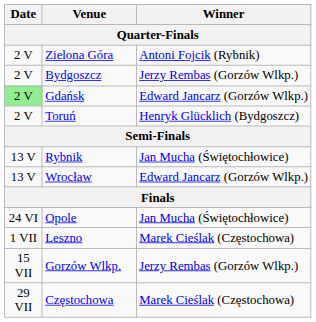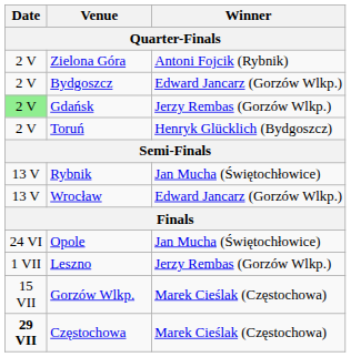 <table class=wikitable>
 <tr>
 <th width=40px>Date</th>
 <th width=110px>Venue</th>
 <th>Winner</th>
 </tr>
 <tr>
 <th colspan=3>Quarter-Finals</th>
 </tr>
 <tr>
 <td align=center>2 V</td>
 <td><a href='#'>Zielona Góra</a></td>
 <td><a href='#'>Antoni Fojcik</a> (Rybnik)</td>
 </tr>
 <tr>
 <td align=center>2 V</td>
 <td><a href='#'>Bydgoszcz</a></td>
-<td><a href='#'>Jerzy Rembas</a> (Gorzów Wlkp.)</td>
+<td><a href='#'>Edward Jancarz</a> (Gorzów Wlkp.)</td>
 </tr>
 <tr>
 <td align=center style="background: lightgreen;">2 V</td>
 <td><a href='#'>Gdańsk</a></td>
-<td><a href='#'>Edward Jancarz</a> (Gorzów Wlkp.)</td>
+<td><a href='#'>Jerzy Rembas</a> (Gorzów Wlkp.)</td>
 </tr>
 <tr>
 <td align=center>2 V</td>
 <td><a href='#'>Toruń</a></td>
 <td><a href='#'>Henryk Glücklich</a> (Bydgoszcz)</td>
 </tr>
 <tr>
 <th colspan=3>Semi-Finals</th>
 </tr>
 <tr>
 <td align=center>13 V</td>
 <td><a href='#'>Rybnik</a></td>
 <td><a href='#'>Jan Mucha</a> (Świętochłowice)</td>
 </tr>
 <tr>
 <td align=center>13 V</td>
 <td><a href='#'>Wrocław</a></td>
 <td><a href='#'>Edward Jancarz</a> (Gorzów Wlkp.)</td>
 </tr>
 <tr>
 <th colspan=3>Finals</th>
 </tr>
 <tr>
 <td align=center>24 VI</td>
 <td><a href='#'>Opole</a></td>
 <td><a href='#'>Jan Mucha</a> (Świętochłowice)</td>
 </tr>
 <tr>
 <td align=center>1 VII</td>
 <td><a href='#'>Leszno</a></td>
-<td><a href='#'>Marek Cieślak</a> (Częstochowa)</td>
+<td><a href='#'>Jerzy Rembas</a> (Gorzów Wlkp.)</td>
 </tr>
 <tr>
 <td align=center>15 VII</td>
 <td><a href='#'>Gorzów Wlkp.</a></td>
-<td><a href='#'>Jerzy Rembas</a> (Gorzów Wlkp.)</td>
+<td><a href='#'>Marek Cieślak</a> (Częstochowa)</td>
 </tr>
 <tr>
-<td align=center>29 VII</td>
+<td align=center><strong>29 VII</strong></td>
 <td><a href='#'>Częstochowa</a></td>
 <td><a href='#'>Marek Cieślak</a> (Częstochowa)</td>
 </tr>
 </table>
